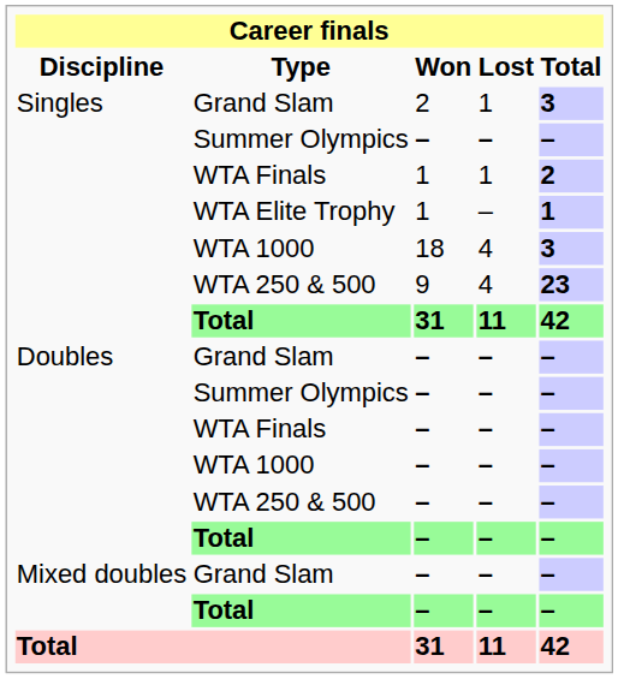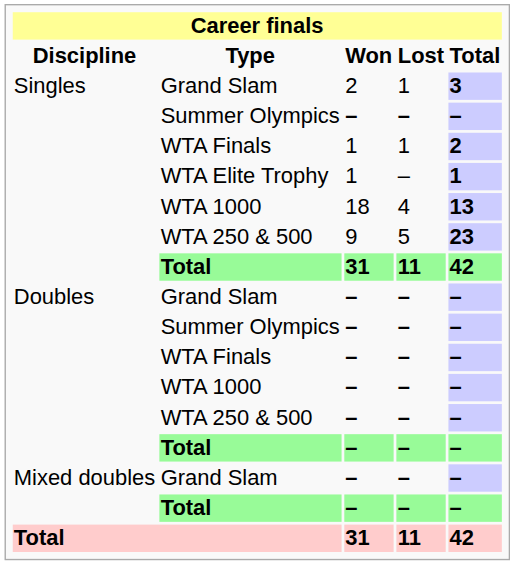 <table class="infobox vcard vevent nowrap">
 <tr bgcolor=FFFF95>
 <th colspan=6>Career finals</th>
 </tr>
 <tr>
 <th>Discipline</th>
 <th>Type</th>
 <th>Won</th>
 <th>Lost</th>
 <th>Total</th>
 </tr>
 <tr>
 <td rowspan=7>Singles</td>
 <td>Grand Slam</td>
 <td>2</td>
 <td>1</td>
 <td bgcolor="CCCCFF"><strong>3</strong></td>
 </tr>
 <tr>
 <td>Summer Olympics</td>
 <td><strong>–</strong></td>
 <td><strong>–</strong></td>
 <td bgcolor=CCCCFF><strong>–</strong></td>
 </tr>
 <tr>
 <td>WTA Finals</td>
 <td>1</td>
 <td>1</td>
 <td bgcolor="CCCCFF"><strong>2</strong></td>
 </tr>
 <tr>
 <td>WTA Elite Trophy</td>
 <td>1</td>
 <td>–</td>
 <td bgcolor="CCCCFF"><strong>1</strong></td>
 </tr>
 <tr>
 <td>WTA 1000</td>
 <td>18</td>
 <td>4</td>
-<td bgcolor="CCCCFF"><strong>3</strong></td>
+<td bgcolor="CCCCFF"><strong>13</strong></td>
 </tr>
 <tr>
 <td>WTA 250 & 500</td>
 <td>9</td>
-<td>4</td>
+<td>5</td>
 <td bgcolor="CCCCFF"><strong>23</strong></td>
 </tr>
 <tr bgcolor=98FB98>
 <td><strong>Total</strong></td>
 <td><strong>31</strong></td>
 <td><strong>11</strong></td>
 <td><strong>42</strong></td>
 </tr>
 <tr>
 <td rowspan=6>Doubles</td>
 <td>Grand Slam</td>
 <td><strong>–</strong></td>
 <td><strong>–</strong></td>
 <td bgcolor=CCCCFF><strong>–</strong></td>
 </tr>
 <tr>
 <td>Summer Olympics</td>
 <td><strong>–</strong></td>
 <td><strong>–</strong></td>
 <td bgcolor=CCCCFF><strong>–</strong></td>
 </tr>
 <tr>
 <td>WTA Finals</td>
 <td><strong>–</strong></td>
 <td><strong>–</strong></td>
 <td bgcolor=CCCCFF><strong>–</strong></td>
 </tr>
 <tr>
 <td>WTA 1000</td>
 <td><strong>–</strong></td>
 <td><strong>–</strong></td>
 <td bgcolor=CCCCFF><strong>–</strong></td>
 </tr>
 <tr>
 <td>WTA 250 & 500</td>
 <td><strong>–</strong></td>
 <td><strong>–</strong></td>
 <td bgcolor=CCCCFF><strong>–</strong></td>
 </tr>
 <tr bgcolor=98FB98>
 <td><strong>Total</strong></td>
 <td><strong>–</strong></td>
 <td><strong>–</strong></td>
 <td><strong>–</strong></td>
 </tr>
 <tr>
 <td rowspan=2>Mixed doubles</td>
 <td>Grand Slam</td>
 <td><strong>–</strong></td>
 <td><strong>–</strong></td>
 <td bgcolor=CCCCFF><strong>–</strong></td>
 </tr>
 <tr bgcolor=98FB98>
 <td><strong>Total</strong></td>
 <td><strong>–</strong></td>
 <td><strong>–</strong></td>
 <td><strong>–</strong></td>
 </tr>
 <tr bgcolor=FFCCCC>
 <td colspan=2><strong>Total</strong></td>
 <td><strong>31</strong></td>
 <td><strong>11</strong></td>
 <td><strong>42</strong></td>
 </tr>
 </table>
